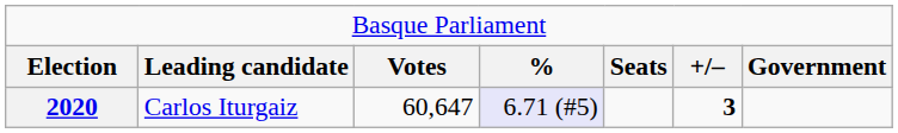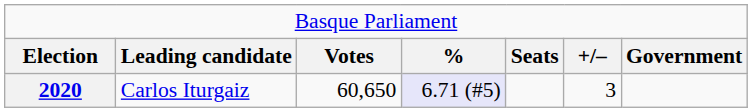 <table class="wikitable" style="text-align:right;">
 <tr>
 <td colspan="9" align="center"><a href='#'>Basque Parliament</a></td>
 </tr>
 <tr>
 <th width="75">Election</th>
 <th>Leading candidate</th>
 <th width="70">Votes</th>
 <th width="70">%</th>
 <th>Seats</th>
 <th width="35">+/–</th>
 <th>Government</th>
 </tr>
 <tr>
 <th><a href='#'>2020</a></th>
 <td align="left"><a href='#'>Carlos Iturgaiz</a></td>
-<td>60,647</td>
+<td>60,650</td>
 <td style="background: lavender;">6.71 (#5)</td>
 <td></td>
-<td><strong>3<br></strong></td>
+<td>3<br></td>
 <td></td>
 </tr>
 </table>
